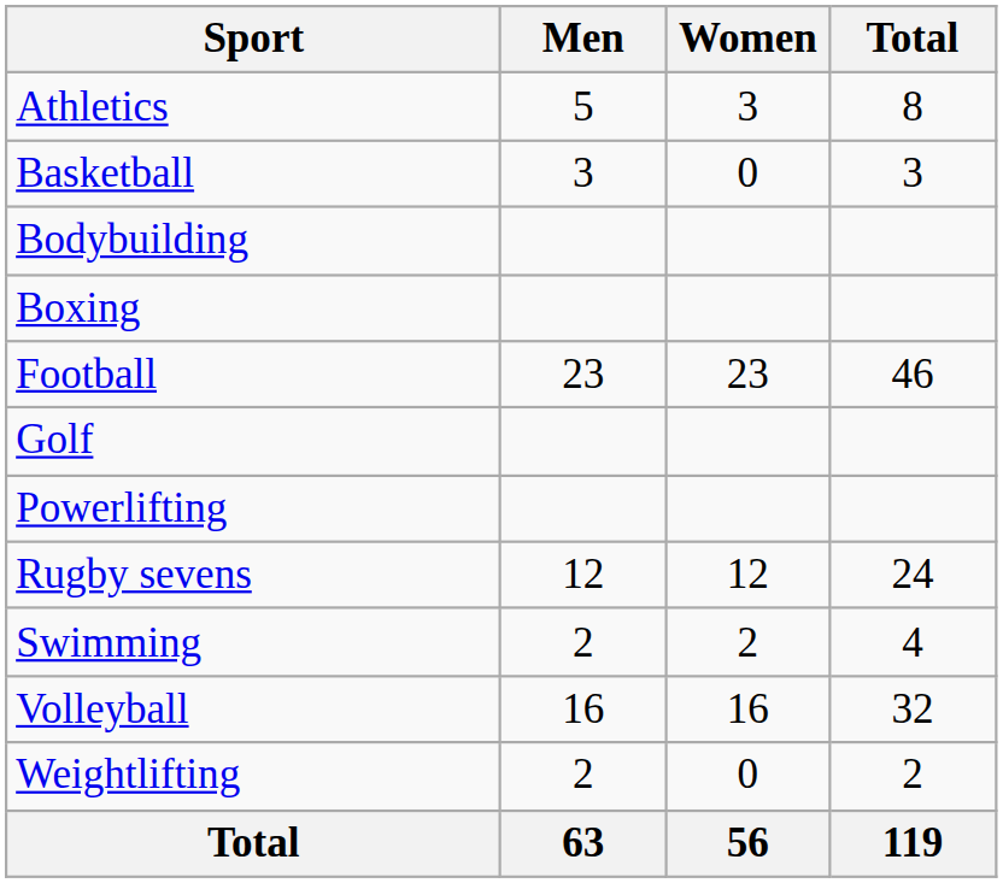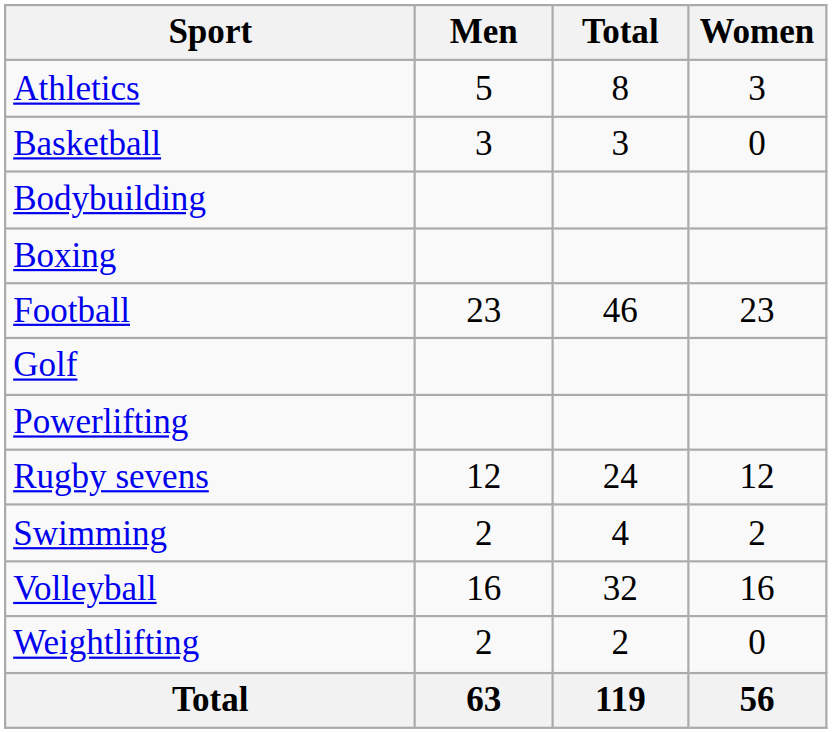 <table class="wikitable sortable" style="text-align:center;">
 <tr>
 <th width=180>Sport</th>
 <th width=55>Men</th>
+<th width=55>Total</th>
 <th width=55>Women</th>
-<th width=55>Total</th>
 </tr>
 <tr>
 <td align=left><a href='#'>Athletics</a></td>
 <td>5</td>
+<td>8</td>
 <td>3</td>
-<td>8</td>
 </tr>
 <tr>
 <td align=left><a href='#'>Basketball</a></td>
 <td>3</td>
+<td>3</td>
 <td>0</td>
-<td>3</td>
 </tr>
 <tr>
 <td align=left><a href='#'>Bodybuilding</a></td>
 <td></td>
 <td></td>
 <td></td>
 </tr>
 <tr>
 <td align=left><a href='#'>Boxing</a></td>
 <td></td>
 <td></td>
 <td></td>
 </tr>
 <tr>
 <td align=left><a href='#'>Football</a></td>
 <td>23</td>
+<td>46</td>
 <td>23</td>
-<td>46</td>
 </tr>
 <tr>
 <td align=left><a href='#'>Golf</a></td>
 <td></td>
 <td></td>
 <td></td>
 </tr>
 <tr>
 <td align=left><a href='#'>Powerlifting</a></td>
 <td></td>
 <td></td>
 <td></td>
 </tr>
 <tr>
 <td align=left><a href='#'>Rugby sevens</a></td>
 <td>12</td>
+<td>24</td>
 <td>12</td>
-<td>24</td>
 </tr>
 <tr>
 <td align=left><a href='#'>Swimming</a></td>
 <td>2</td>
+<td>4</td>
 <td>2</td>
-<td>4</td>
 </tr>
 <tr>
 <td align=left><a href='#'>Volleyball</a></td>
 <td>16</td>
+<td>32</td>
 <td>16</td>
-<td>32</td>
 </tr>
 <tr>
 <td align=left><a href='#'>Weightlifting</a></td>
 <td>2</td>
+<td>2</td>
 <td>0</td>
-<td>2</td>
 </tr>
 <tr>
 <th>Total</th>
 <th>63</th>
+<th>119</th>
 <th>56</th>
-<th>119</th>
 </tr>
 </table>
